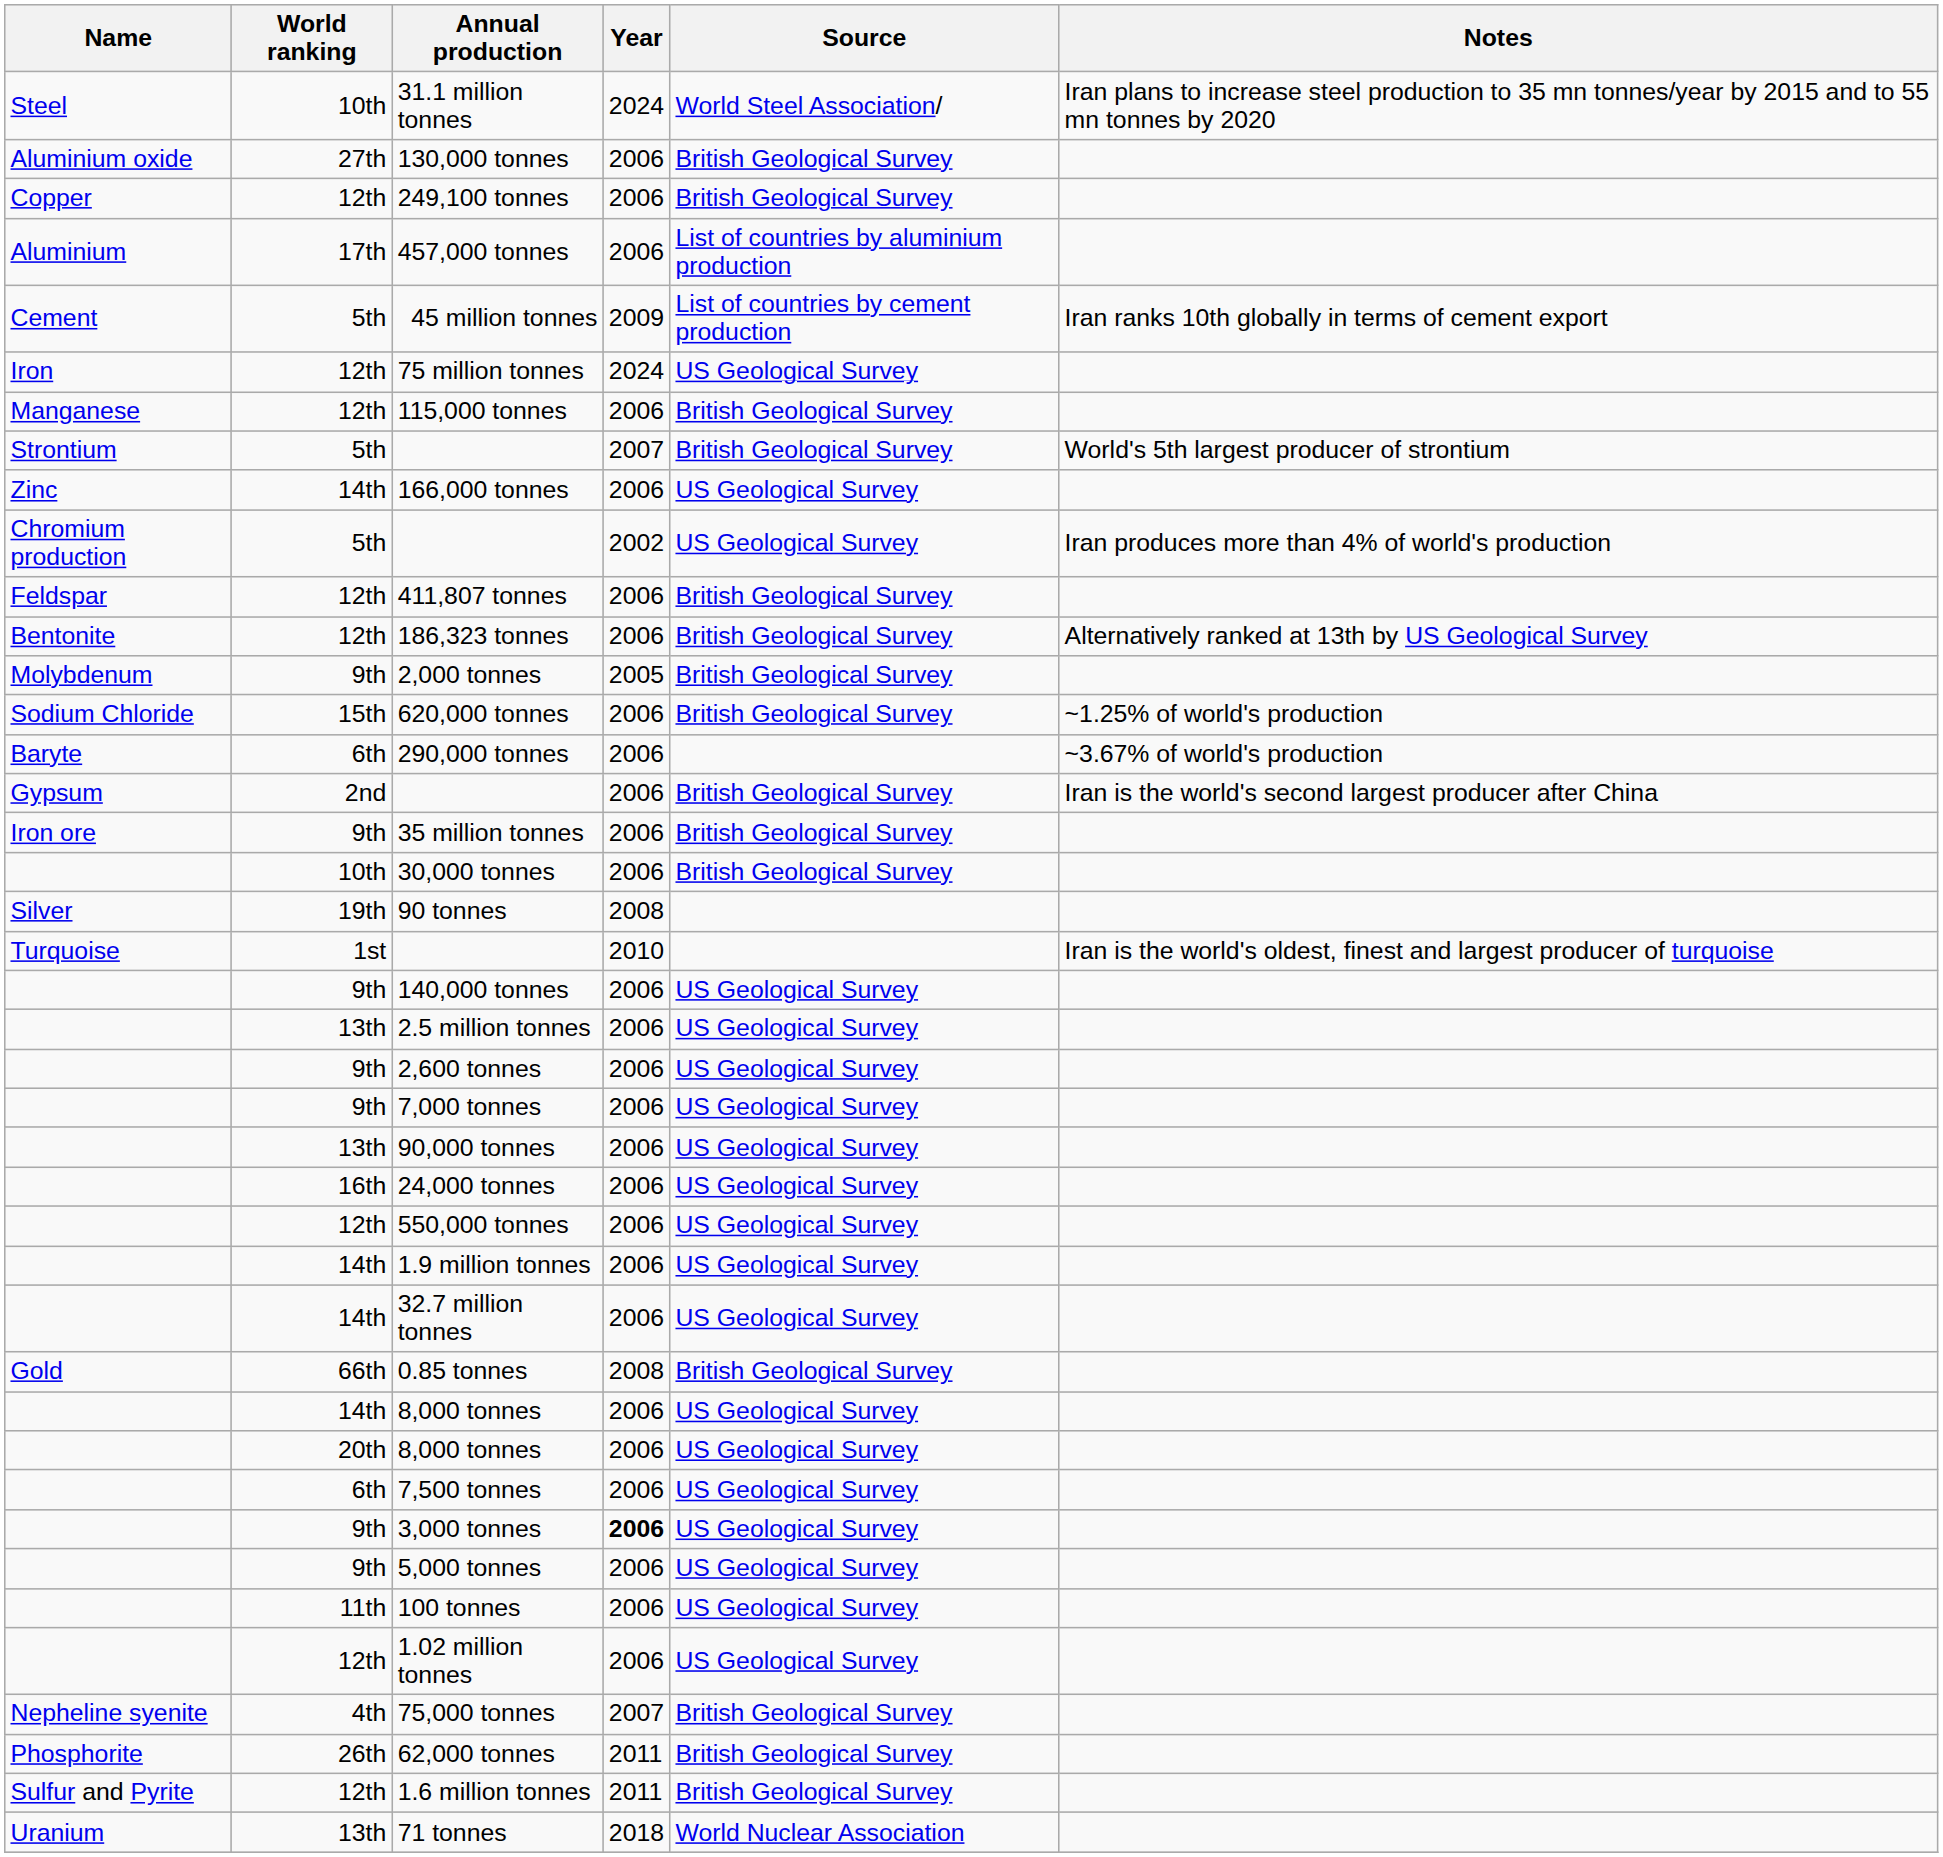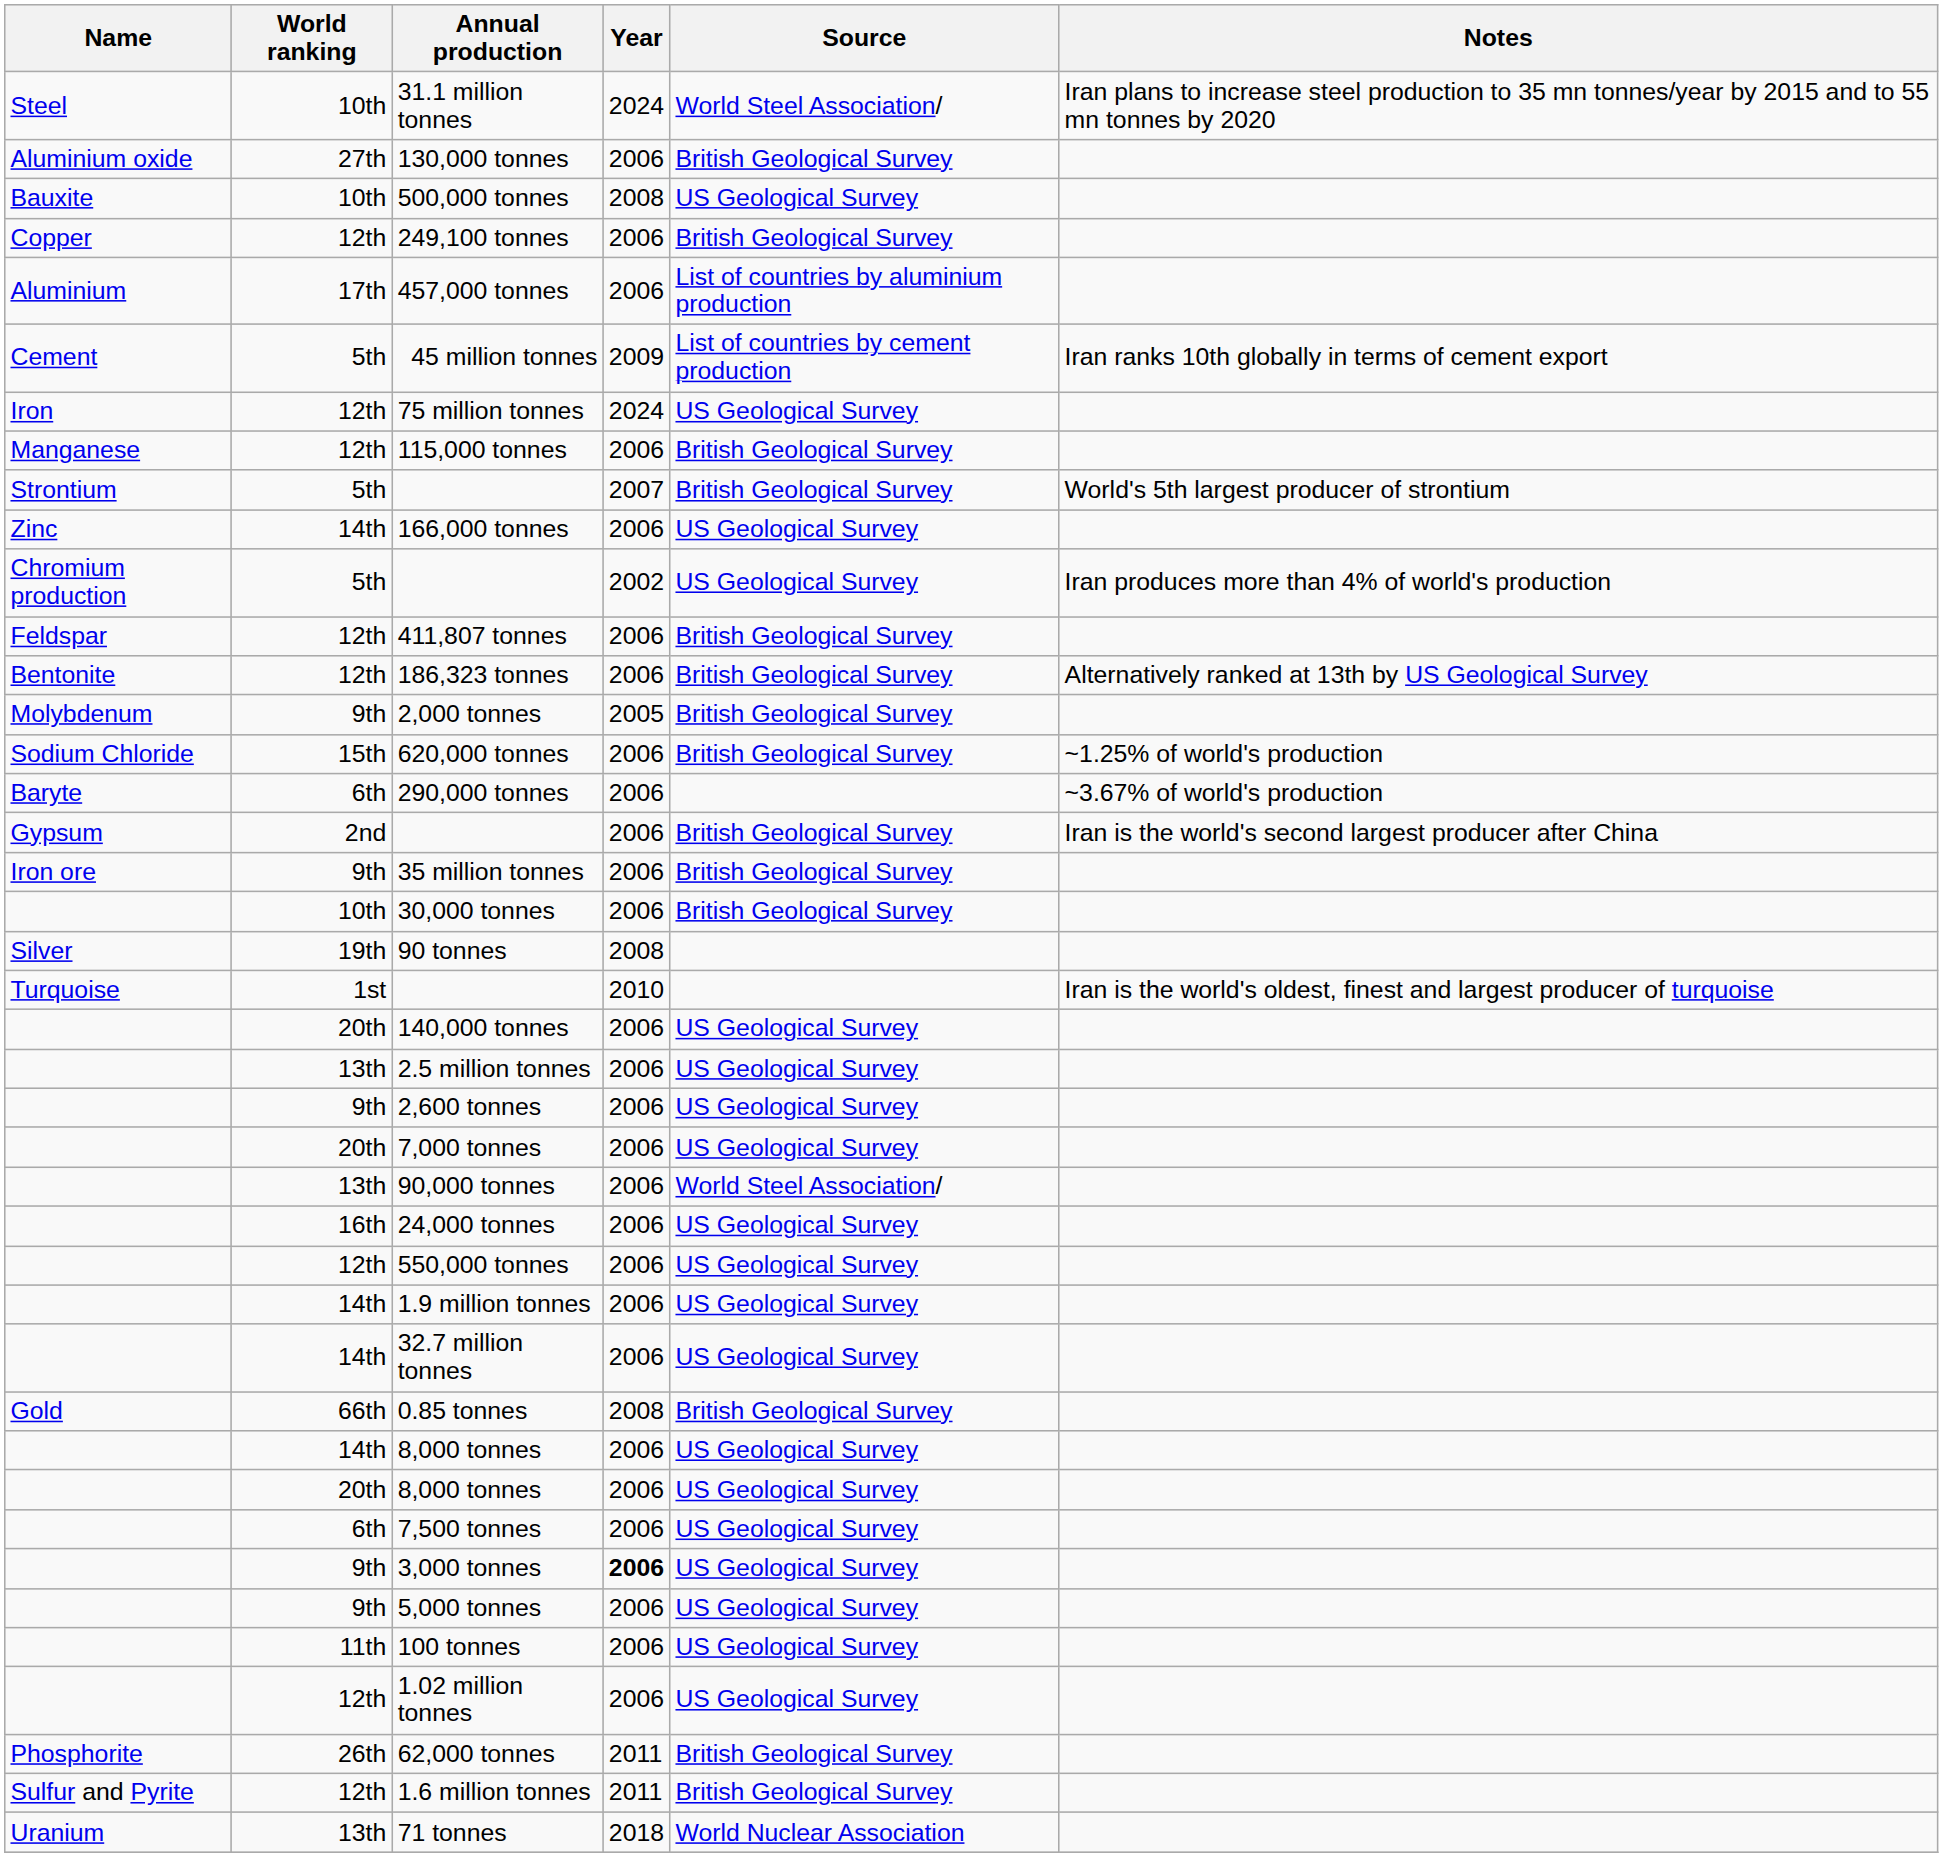 <table class="wikitable" style="text-align:left">
 <tr>
 <th>Name</th>
 <th>World ranking</th>
 <th>Annual production</th>
 <th>Year</th>
 <th>Source</th>
 <th>Notes</th>
 </tr>
 <tr>
 <td><a href='#'>Steel</a></td>
 <td align="right">10th</td>
 <td>31.1 million tonnes</td>
 <td>2024</td>
 <td><a href='#'>World Steel Association</a>/</td>
 <td>Iran plans to increase steel production to 35 mn tonnes/year by 2015 and to 55 mn tonnes by 2020</td>
 </tr>
 <tr>
 <td><a href='#'>Aluminium oxide</a></td>
 <td align="right">27th</td>
 <td>130,000 tonnes</td>
 <td>2006</td>
 <td><a href='#'>British Geological Survey</a></td>
+<td></td>
+</tr>
+<tr>
+<td><a href='#'>Bauxite</a></td>
+<td align="right">10th</td>
+<td>500,000 tonnes</td>
+<td>2008</td>
+<td><a href='#'>US Geological Survey</a></td>
 <td></td>
 </tr>
 <tr>
 <td><a href='#'>Copper</a></td>
 <td align="right">12th</td>
 <td>249,100 tonnes</td>
 <td>2006</td>
 <td><a href='#'>British Geological Survey</a></td>
 <td></td>
 </tr>
 <tr>
 <td><a href='#'>Aluminium</a></td>
 <td align="right">17th</td>
 <td>457,000 tonnes</td>
 <td>2006</td>
 <td><a href='#'>List of countries by aluminium production</a></td>
 <td></td>
 </tr>
 <tr>
 <td><a href='#'>Cement</a></td>
 <td align="right">5th</td>
 <td align="right">45 million tonnes</td>
 <td>2009</td>
 <td><a href='#'>List of countries by cement production</a><br></td>
 <td>Iran ranks 10th globally in terms of cement export</td>
 </tr>
 <tr>
 <td><a href='#'>Iron</a></td>
 <td align="right">12th</td>
 <td>75 million tonnes</td>
 <td>2024</td>
 <td><a href='#'>US Geological Survey</a></td>
 <td></td>
 </tr>
 <tr>
 <td><a href='#'>Manganese</a></td>
 <td align="right">12th</td>
 <td>115,000 tonnes</td>
 <td>2006</td>
 <td><a href='#'>British Geological Survey</a></td>
 <td></td>
 </tr>
 <tr>
 <td><a href='#'>Strontium</a></td>
 <td align="right">5th</td>
 <td></td>
 <td>2007</td>
 <td><a href='#'>British Geological Survey</a></td>
 <td>World's 5th largest producer of strontium</td>
 </tr>
 <tr>
 <td><a href='#'>Zinc</a></td>
 <td align="right">14th</td>
 <td>166,000 tonnes</td>
 <td>2006</td>
 <td><a href='#'>US Geological Survey</a></td>
 <td></td>
 </tr>
 <tr>
 <td><a href='#'>Chromium production</a></td>
 <td align="right">5th</td>
 <td></td>
 <td>2002</td>
 <td><a href='#'>US Geological Survey</a></td>
 <td>Iran produces more than 4% of world's production</td>
 </tr>
 <tr>
 <td><a href='#'>Feldspar</a></td>
 <td align="right">12th</td>
 <td>411,807 tonnes</td>
 <td>2006</td>
 <td><a href='#'>British Geological Survey</a></td>
 <td></td>
 </tr>
 <tr>
 <td><a href='#'>Bentonite</a></td>
 <td align="right">12th</td>
 <td>186,323 tonnes</td>
 <td>2006</td>
 <td><a href='#'>British Geological Survey</a></td>
 <td>Alternatively ranked at 13th by <a href='#'>US Geological Survey</a></td>
 </tr>
 <tr>
 <td><a href='#'>Molybdenum</a></td>
 <td align="right">9th</td>
 <td>2,000 tonnes</td>
 <td>2005</td>
 <td><a href='#'>British Geological Survey</a></td>
 <td></td>
 </tr>
 <tr>
 <td><a href='#'>Sodium Chloride</a></td>
 <td align="right">15th</td>
 <td>620,000 tonnes</td>
 <td>2006</td>
 <td><a href='#'>British Geological Survey</a></td>
 <td>~1.25% of world's production</td>
 </tr>
 <tr>
 <td><a href='#'>Baryte</a></td>
 <td align="right">6th</td>
 <td>290,000 tonnes</td>
 <td>2006</td>
 <td></td>
 <td>~3.67% of world's production</td>
 </tr>
 <tr>
 <td><a href='#'>Gypsum</a></td>
 <td align="right">2nd</td>
 <td></td>
 <td>2006</td>
 <td><a href='#'>British Geological Survey</a></td>
 <td>Iran is the world's second largest producer after China</td>
 </tr>
 <tr>
 <td><a href='#'>Iron ore</a></td>
 <td align="right">9th</td>
 <td>35 million tonnes</td>
 <td>2006</td>
 <td><a href='#'>British Geological Survey</a></td>
 <td></td>
 </tr>
 <tr>
 <td></td>
 <td align="right">10th</td>
 <td>30,000 tonnes</td>
 <td>2006</td>
 <td><a href='#'>British Geological Survey</a></td>
 <td></td>
 </tr>
 <tr>
 <td><a href='#'>Silver</a></td>
 <td align="right">19th</td>
 <td>90 tonnes</td>
 <td>2008</td>
 <td></td>
 <td></td>
 </tr>
 <tr>
 <td><a href='#'>Turquoise</a></td>
 <td align="right">1st</td>
 <td></td>
 <td>2010</td>
 <td></td>
 <td>Iran is the world's oldest, finest and largest producer of <a href='#'>turquoise</a></td>
 </tr>
 <tr>
 <td></td>
-<td align="right">9th</td>
+<td align="right">20th</td>
 <td>140,000 tonnes</td>
 <td>2006</td>
 <td><a href='#'>US Geological Survey</a></td>
 <td></td>
 </tr>
 <tr>
 <td></td>
 <td align="right">13th</td>
 <td>2.5 million tonnes</td>
 <td>2006</td>
 <td><a href='#'>US Geological Survey</a></td>
 <td></td>
 </tr>
 <tr>
 <td></td>
 <td align="right">9th</td>
 <td>2,600 tonnes</td>
 <td>2006</td>
 <td><a href='#'>US Geological Survey</a></td>
 <td></td>
 </tr>
 <tr>
 <td></td>
-<td align="right">9th</td>
+<td align="right">20th</td>
 <td>7,000 tonnes</td>
 <td>2006</td>
 <td><a href='#'>US Geological Survey</a></td>
 <td></td>
 </tr>
 <tr>
 <td></td>
 <td align="right">13th</td>
 <td>90,000 tonnes</td>
 <td>2006</td>
-<td><a href='#'>US Geological Survey</a></td>
+<td><a href='#'>World Steel Association</a>/</td>
 <td></td>
 </tr>
 <tr>
 <td></td>
 <td align="right">16th</td>
 <td>24,000 tonnes</td>
 <td>2006</td>
 <td><a href='#'>US Geological Survey</a></td>
 <td></td>
 </tr>
 <tr>
 <td></td>
 <td align="right">12th</td>
 <td>550,000 tonnes</td>
 <td>2006</td>
 <td><a href='#'>US Geological Survey</a></td>
 <td></td>
 </tr>
 <tr>
 <td></td>
 <td align="right">14th</td>
 <td>1.9 million tonnes</td>
 <td>2006</td>
 <td><a href='#'>US Geological Survey</a></td>
 <td></td>
 </tr>
 <tr>
 <td></td>
 <td align="right">14th</td>
 <td>32.7 million tonnes</td>
 <td>2006</td>
 <td><a href='#'>US Geological Survey</a></td>
 <td></td>
 </tr>
 <tr>
 <td><a href='#'>Gold</a></td>
 <td align="right">66th</td>
 <td>0.85 tonnes</td>
 <td>2008</td>
 <td><a href='#'>British Geological Survey</a></td>
 <td></td>
 </tr>
 <tr>
 <td></td>
 <td align="right">14th</td>
 <td>8,000 tonnes</td>
 <td>2006</td>
 <td><a href='#'>US Geological Survey</a></td>
 <td></td>
 </tr>
 <tr>
 <td></td>
 <td align="right">20th</td>
 <td>8,000 tonnes</td>
 <td>2006</td>
 <td><a href='#'>US Geological Survey</a></td>
 <td></td>
 </tr>
 <tr>
 <td></td>
 <td align="right">6th</td>
 <td>7,500 tonnes</td>
 <td>2006</td>
 <td><a href='#'>US Geological Survey</a></td>
 <td></td>
 </tr>
 <tr>
 <td></td>
 <td align="right">9th</td>
 <td>3,000 tonnes</td>
 <td><strong>2006</strong></td>
 <td><a href='#'>US Geological Survey</a></td>
 <td></td>
 </tr>
 <tr>
 <td></td>
 <td align="right">9th</td>
 <td>5,000 tonnes</td>
 <td>2006</td>
 <td><a href='#'>US Geological Survey</a></td>
 <td></td>
 </tr>
 <tr>
 <td></td>
 <td align="right">11th</td>
 <td>100 tonnes</td>
 <td>2006</td>
 <td><a href='#'>US Geological Survey</a></td>
 <td></td>
 </tr>
 <tr>
 <td></td>
 <td align="right">12th</td>
 <td>1.02 million tonnes</td>
 <td>2006</td>
 <td><a href='#'>US Geological Survey</a></td>
 <td></td>
 </tr>
 <tr>
-<td><a href='#'>Nepheline syenite</a></td>
-<td align="right">4th</td>
-<td>75,000 tonnes</td>
-<td>2007</td>
-<td><a href='#'>British Geological Survey</a></td>
-<td></td>
-</tr>
-<tr>
 <td><a href='#'>Phosphorite</a></td>
 <td align="right">26th</td>
 <td>62,000 tonnes</td>
 <td>2011</td>
 <td><a href='#'>British Geological Survey</a></td>
 <td></td>
 </tr>
 <tr>
 <td><a href='#'>Sulfur</a> and <a href='#'>Pyrite</a></td>
 <td align="right">12th</td>
 <td>1.6 million tonnes</td>
 <td>2011</td>
 <td><a href='#'>British Geological Survey</a></td>
 <td></td>
 </tr>
 <tr>
 <td><a href='#'>Uranium</a></td>
 <td align="right">13th</td>
 <td>71 tonnes</td>
 <td>2018</td>
 <td><a href='#'>World Nuclear Association</a></td>
 <td></td>
 </tr>
 <tr>
 </tr>
 </table>
